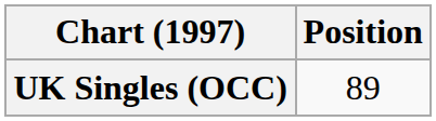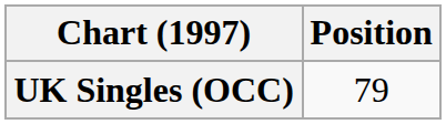 <table class="wikitable plainrowheaders" style="text-align:center">
 <tr>
 <th>Chart (1997)</th>
 <th>Position</th>
 </tr>
 <tr>
 <th scope="row">UK Singles (OCC)</th>
-<td>89</td>
+<td>79</td>
 </tr>
 </table>
